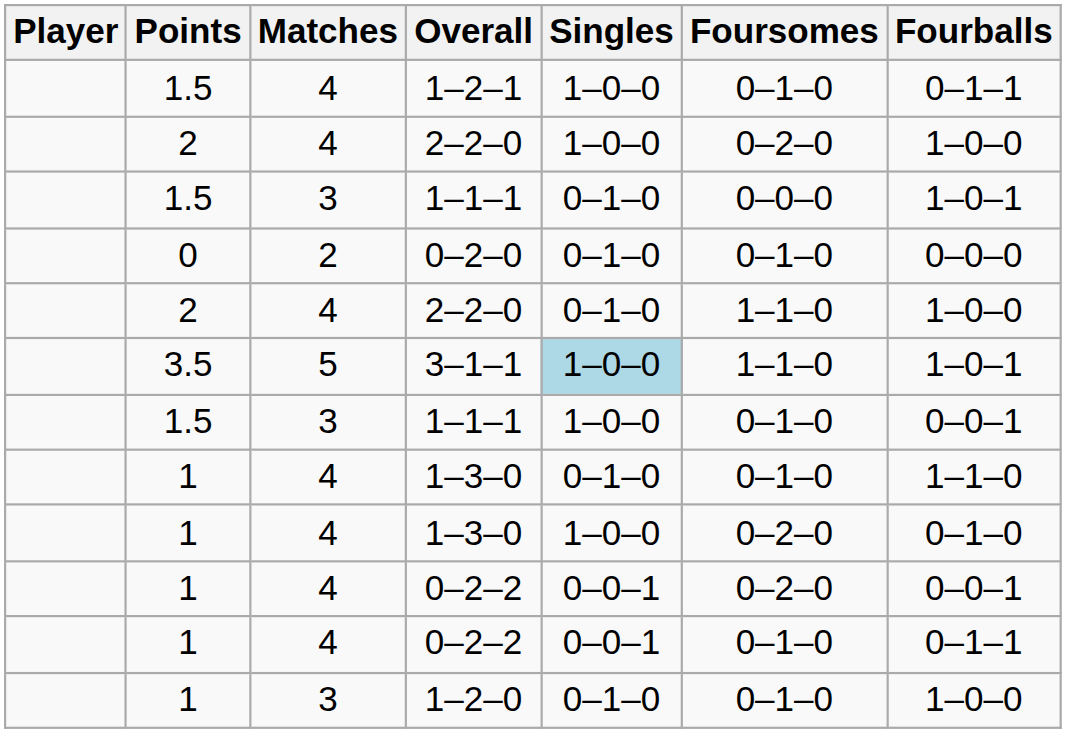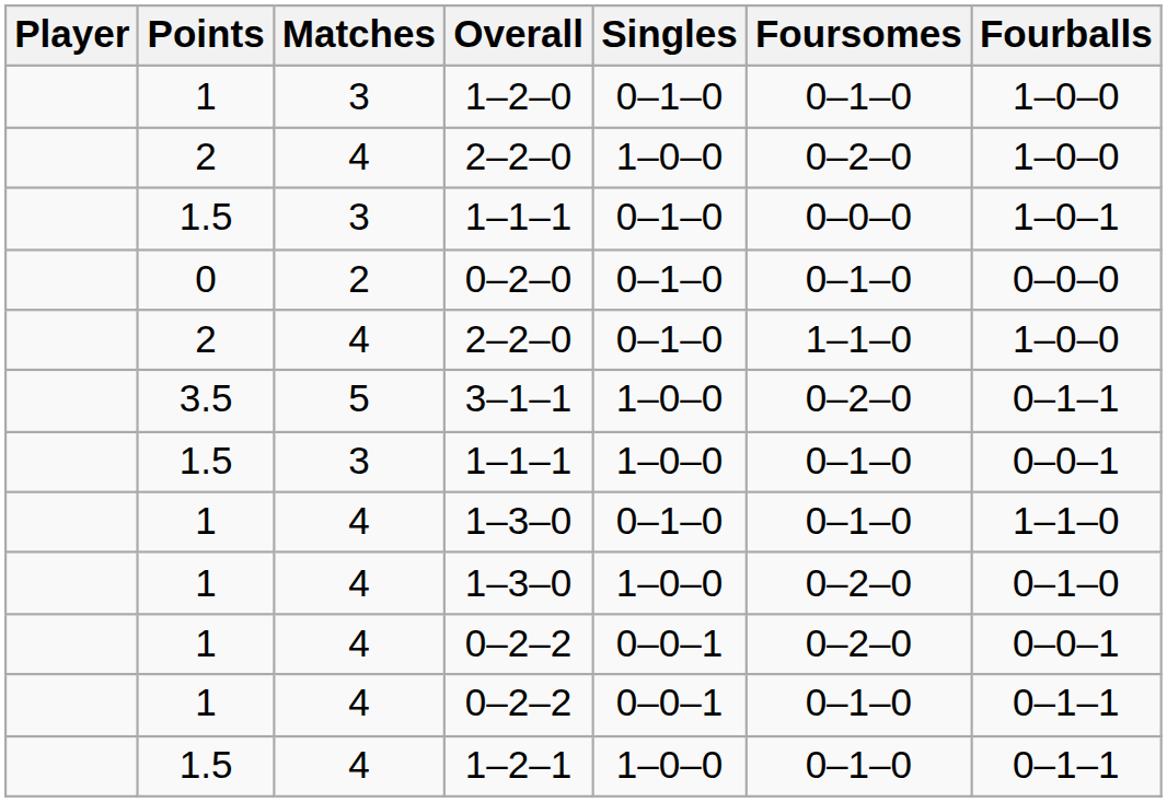 <table class="wikitable sortable" style="text-align:center">
 <tr>
 <th>Player</th>
 <th>Points</th>
 <th>Matches</th>
 <th>Overall</th>
 <th>Singles</th>
 <th>Foursomes</th>
 <th>Fourballs</th>
 </tr>
 <tr>
 <td align=left></td>
-<td>1.5</td>
-<td>4</td>
-<td>1–2–1</td>
+<td>1</td>
+<td>3</td>
+<td>1–2–0</td>
+<td>0–1–0</td>
+<td>0–1–0</td>
 <td>1–0–0</td>
-<td>0–1–0</td>
-<td>0–1–1</td>
 </tr>
 <tr>
 <td align=left></td>
 <td>2</td>
 <td>4</td>
 <td>2–2–0</td>
 <td>1–0–0</td>
 <td>0–2–0</td>
 <td>1–0–0</td>
 </tr>
 <tr>
 <td align=left></td>
 <td>1.5</td>
 <td>3</td>
 <td>1–1–1</td>
 <td>0–1–0</td>
 <td>0–0–0</td>
 <td>1–0–1</td>
 </tr>
 <tr>
 <td align=left></td>
 <td>0</td>
 <td>2</td>
 <td>0–2–0</td>
 <td>0–1–0</td>
 <td>0–1–0</td>
 <td>0–0–0</td>
 </tr>
 <tr>
 <td align=left></td>
 <td>2</td>
 <td>4</td>
 <td>2–2–0</td>
 <td>0–1–0</td>
 <td>1–1–0</td>
 <td>1–0–0</td>
 </tr>
 <tr>
 <td align=left></td>
 <td>3.5</td>
 <td>5</td>
 <td>3–1–1</td>
-<td style="background: lightblue;">1–0–0</td>
-<td>1–1–0</td>
-<td>1–0–1</td>
+<td>1–0–0</td>
+<td>0–2–0</td>
+<td>0–1–1</td>
 </tr>
 <tr>
 <td align=left></td>
 <td>1.5</td>
 <td>3</td>
 <td>1–1–1</td>
 <td>1–0–0</td>
 <td>0–1–0</td>
 <td>0–0–1</td>
 </tr>
 <tr>
 <td align=left></td>
 <td>1</td>
 <td>4</td>
 <td>1–3–0</td>
 <td>0–1–0</td>
 <td>0–1–0</td>
 <td>1–1–0</td>
 </tr>
 <tr>
 <td align=left></td>
 <td>1</td>
 <td>4</td>
 <td>1–3–0</td>
 <td>1–0–0</td>
 <td>0–2–0</td>
 <td>0–1–0</td>
 </tr>
 <tr>
 <td align=left></td>
 <td>1</td>
 <td>4</td>
 <td>0–2–2</td>
 <td>0–0–1</td>
 <td>0–2–0</td>
 <td>0–0–1</td>
 </tr>
 <tr>
 <td align=left></td>
 <td>1</td>
 <td>4</td>
 <td>0–2–2</td>
 <td>0–0–1</td>
 <td>0–1–0</td>
 <td>0–1–1</td>
 </tr>
 <tr>
 <td align=left></td>
-<td>1</td>
-<td>3</td>
-<td>1–2–0</td>
+<td>1.5</td>
+<td>4</td>
+<td>1–2–1</td>
+<td>1–0–0</td>
 <td>0–1–0</td>
-<td>0–1–0</td>
-<td>1–0–0</td>
+<td>0–1–1</td>
 </tr>
 </table>
